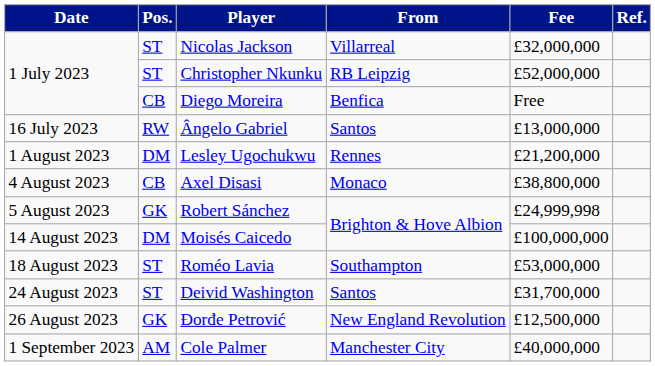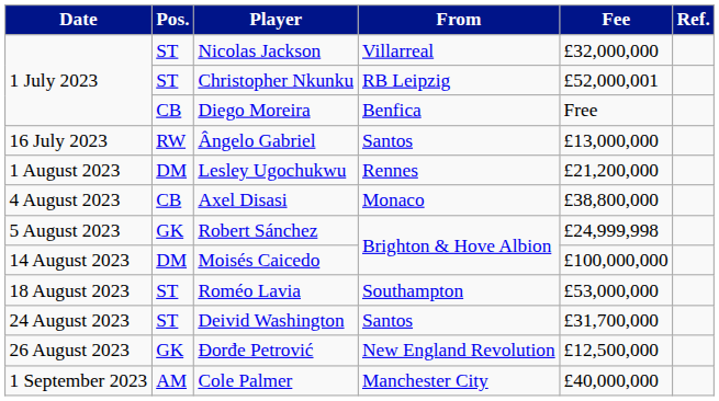 <table class="wikitable plainrowheaders sortable">
 <tr>
 <th style="background:#001489; color:#FFFFFF;">Date</th>
 <th style="background:#001489; color:#FFFFFF;">Pos.</th>
 <th style="background:#001489; color:#FFFFFF;">Player</th>
 <th style="background:#001489; color:#FFFFFF;">From</th>
 <th style="background:#001489; color:#FFFFFF;">Fee</th>
 <th style="background:#001489; color:#FFFFFF;">Ref.</th>
 </tr>
 <tr>
 <td rowspan="3">1 July 2023</td>
 <td><a href='#'>ST</a></td>
 <td> <a href='#'>Nicolas Jackson</a></td>
 <td> <a href='#'>Villarreal</a></td>
 <td>£32,000,000</td>
 <td></td>
 </tr>
 <tr>
 <td><a href='#'>ST</a></td>
 <td> <a href='#'>Christopher Nkunku</a></td>
 <td> <a href='#'>RB Leipzig</a></td>
-<td>£52,000,000</td>
+<td>£52,000,001</td>
 <td></td>
 </tr>
 <tr>
 <td><a href='#'>CB</a></td>
 <td> <a href='#'>Diego Moreira</a></td>
 <td> <a href='#'>Benfica</a></td>
 <td>Free</td>
 <td></td>
 </tr>
 <tr>
 <td>16 July 2023</td>
 <td><a href='#'>RW</a></td>
 <td> <a href='#'>Ângelo Gabriel</a></td>
 <td> <a href='#'>Santos</a></td>
 <td>£13,000,000</td>
 <td></td>
 </tr>
 <tr>
 <td>1 August 2023</td>
 <td><a href='#'>DM</a></td>
 <td> <a href='#'>Lesley Ugochukwu</a></td>
 <td> <a href='#'>Rennes</a></td>
 <td>£21,200,000</td>
 <td></td>
 </tr>
 <tr>
 <td>4 August 2023</td>
 <td><a href='#'>CB</a></td>
 <td> <a href='#'>Axel Disasi</a></td>
 <td> <a href='#'>Monaco</a></td>
 <td>£38,800,000</td>
 <td></td>
 </tr>
 <tr>
 <td>5 August 2023</td>
 <td><a href='#'>GK</a></td>
 <td> <a href='#'>Robert Sánchez</a></td>
 <td rowspan="2"> <a href='#'>Brighton & Hove Albion</a></td>
 <td>£24,999,998</td>
 <td></td>
 </tr>
 <tr>
 <td>14 August 2023</td>
 <td><a href='#'>DM</a></td>
 <td> <a href='#'>Moisés Caicedo</a></td>
 <td>£100,000,000</td>
 <td></td>
 </tr>
 <tr>
 <td>18 August 2023</td>
 <td><a href='#'>ST</a></td>
 <td> <a href='#'>Roméo Lavia</a></td>
 <td> <a href='#'>Southampton</a></td>
 <td>£53,000,000</td>
 <td></td>
 </tr>
 <tr>
 <td>24 August 2023</td>
 <td><a href='#'>ST</a></td>
 <td> <a href='#'>Deivid Washington</a></td>
 <td> <a href='#'>Santos</a></td>
 <td>£31,700,000</td>
 <td></td>
 </tr>
 <tr>
 <td>26 August 2023</td>
 <td><a href='#'>GK</a></td>
 <td> <a href='#'>Đorđe Petrović</a></td>
 <td> <a href='#'>New England Revolution</a></td>
 <td>£12,500,000</td>
 <td></td>
 </tr>
 <tr>
 <td>1 September 2023</td>
 <td><a href='#'>AM</a></td>
 <td> <a href='#'>Cole Palmer</a></td>
 <td> <a href='#'>Manchester City</a></td>
 <td>£40,000,000</td>
 <td></td>
 </tr>
 </table>
